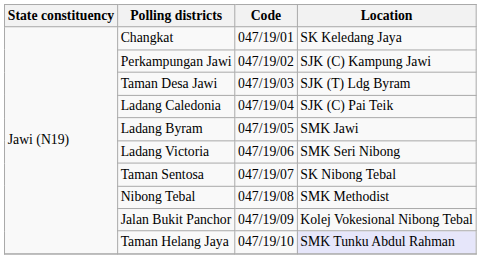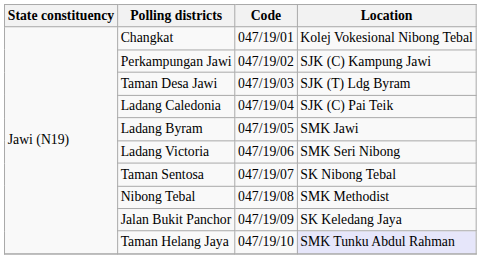 <table class="wikitable sortable mw-collapsible" style="white-space:nowrap;font-size:85%">
 <tr>
 <th>State constituency</th>
 <th>Polling districts</th>
 <th>Code</th>
 <th>Location</th>
 </tr>
 <tr>
 <td rowspan="10">Jawi (N19)</td>
 <td>Changkat</td>
 <td>047/19/01</td>
-<td>SK Keledang Jaya</td>
+<td>Kolej Vokesional Nibong Tebal</td>
 </tr>
 <tr>
 <td>Perkampungan Jawi</td>
 <td>047/19/02</td>
 <td>SJK (C) Kampung Jawi</td>
 </tr>
 <tr>
 <td>Taman Desa Jawi</td>
 <td>047/19/03</td>
 <td>SJK (T) Ldg Byram</td>
 </tr>
 <tr>
 <td>Ladang Caledonia</td>
 <td>047/19/04</td>
 <td>SJK (C) Pai Teik</td>
 </tr>
 <tr>
 <td>Ladang Byram</td>
 <td>047/19/05</td>
 <td>SMK Jawi</td>
 </tr>
 <tr>
 <td>Ladang Victoria</td>
 <td>047/19/06</td>
 <td>SMK Seri Nibong</td>
 </tr>
 <tr>
 <td>Taman Sentosa</td>
 <td>047/19/07</td>
 <td>SK Nibong Tebal</td>
 </tr>
 <tr>
 <td>Nibong Tebal</td>
 <td>047/19/08</td>
 <td>SMK Methodist</td>
 </tr>
 <tr>
 <td>Jalan Bukit Panchor</td>
 <td>047/19/09</td>
-<td>Kolej Vokesional Nibong Tebal</td>
+<td>SK Keledang Jaya</td>
 </tr>
 <tr>
 <td>Taman Helang Jaya</td>
 <td>047/19/10</td>
 <td style="background: lavender;">SMK Tunku Abdul Rahman</td>
 </tr>
 <tr>
 </tr>
 </table>
